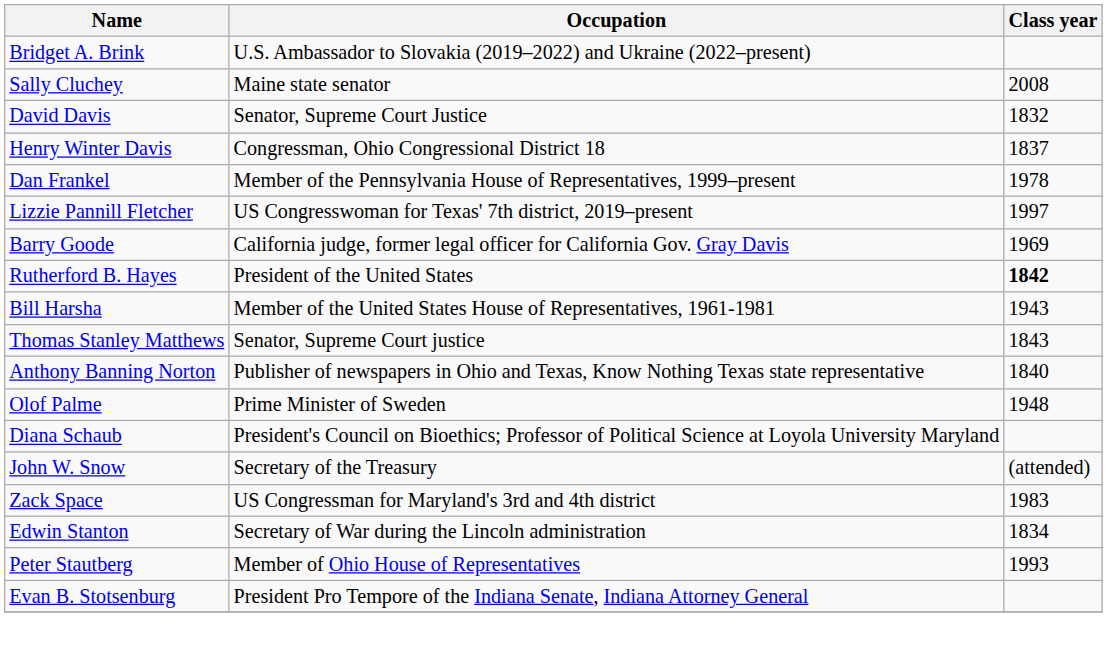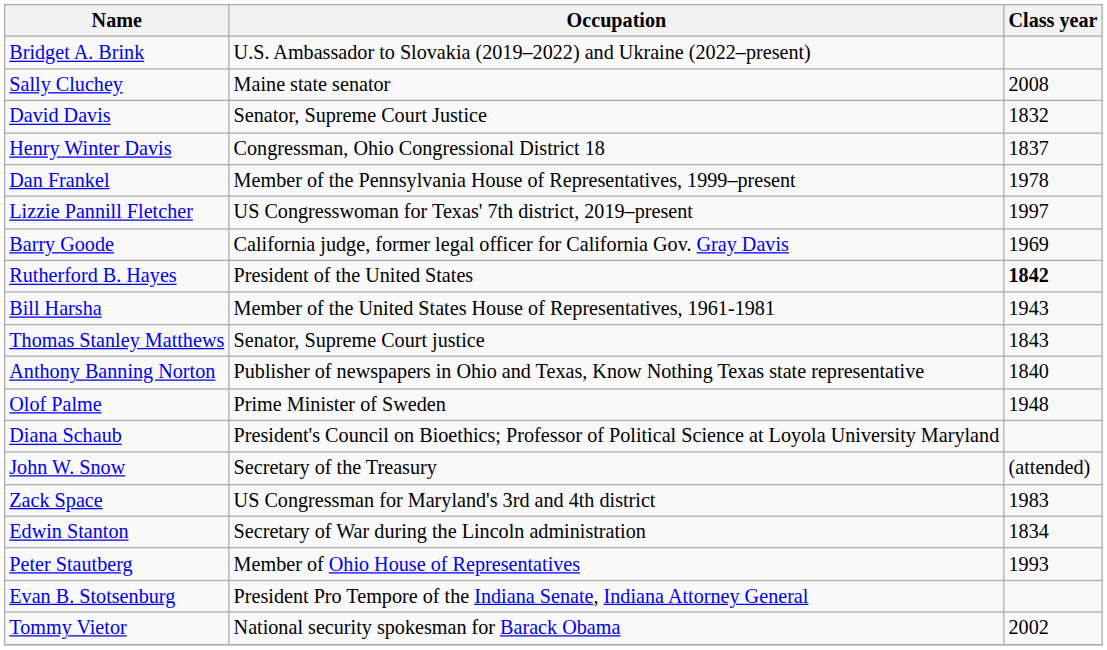 <table class="wikitable">
 <tr>
 <th>Name</th>
 <th>Occupation</th>
 <th>Class year</th>
 </tr>
 <tr>
 <td><a href='#'>Bridget A. Brink</a></td>
 <td>U.S. Ambassador to Slovakia (2019–2022) and Ukraine (2022–present)</td>
 <td></td>
 </tr>
 <tr>
 <td><a href='#'>Sally Cluchey</a></td>
 <td>Maine state senator</td>
 <td>2008</td>
 </tr>
 <tr>
 <td><a href='#'>David Davis</a></td>
 <td>Senator, Supreme Court Justice</td>
 <td>1832</td>
 </tr>
 <tr>
 <td><a href='#'>Henry Winter Davis</a></td>
 <td>Congressman, Ohio Congressional District 18</td>
 <td>1837</td>
 </tr>
 <tr>
 <td><a href='#'>Dan Frankel</a></td>
 <td>Member of the Pennsylvania House of Representatives, 1999–present</td>
 <td>1978</td>
 </tr>
 <tr>
 <td><a href='#'>Lizzie Pannill Fletcher</a></td>
 <td>US Congresswoman for Texas' 7th district, 2019–present</td>
 <td>1997</td>
 </tr>
 <tr>
 <td><a href='#'>Barry Goode</a></td>
 <td>California judge, former legal officer for California Gov. <a href='#'>Gray Davis</a></td>
 <td>1969</td>
 </tr>
 <tr>
 <td><a href='#'>Rutherford B. Hayes</a></td>
 <td>President of the United States</td>
 <td><strong>1842</strong></td>
 </tr>
 <tr>
 <td><a href='#'>Bill Harsha</a></td>
 <td>Member of the United States House of Representatives, 1961-1981</td>
 <td>1943</td>
 </tr>
 <tr>
 <td><a href='#'>Thomas Stanley Matthews</a></td>
 <td>Senator, Supreme Court justice</td>
 <td>1843</td>
 </tr>
 <tr>
 <td><a href='#'>Anthony Banning Norton</a></td>
 <td>Publisher of newspapers in Ohio and Texas, Know Nothing Texas state representative</td>
 <td>1840</td>
 </tr>
 <tr>
 <td><a href='#'>Olof Palme</a></td>
 <td>Prime Minister of Sweden</td>
 <td>1948</td>
 </tr>
 <tr>
 <td><a href='#'>Diana Schaub</a></td>
 <td>President's Council on Bioethics; Professor of Political Science at Loyola University Maryland</td>
 <td></td>
 </tr>
 <tr>
 <td><a href='#'>John W. Snow</a></td>
 <td>Secretary of the Treasury</td>
 <td>(attended)</td>
 </tr>
 <tr>
 <td><a href='#'>Zack Space</a></td>
 <td>US Congressman for Maryland's 3rd and 4th district</td>
 <td>1983</td>
 </tr>
 <tr>
 <td><a href='#'>Edwin Stanton</a></td>
 <td>Secretary of War during the Lincoln administration</td>
 <td>1834</td>
 </tr>
 <tr>
 <td><a href='#'>Peter Stautberg</a></td>
 <td>Member of <a href='#'>Ohio House of Representatives</a></td>
 <td>1993</td>
 </tr>
 <tr>
 <td><a href='#'>Evan B. Stotsenburg</a></td>
 <td>President Pro Tempore of the <a href='#'>Indiana Senate</a>, <a href='#'>Indiana Attorney General</a></td>
 <td></td>
 </tr>
 <tr>
+<td><a href='#'>Tommy Vietor</a></td>
+<td>National security spokesman for <a href='#'>Barack Obama</a></td>
+<td>2002</td>
+</tr>
+<tr>
 </tr>
 </table>
